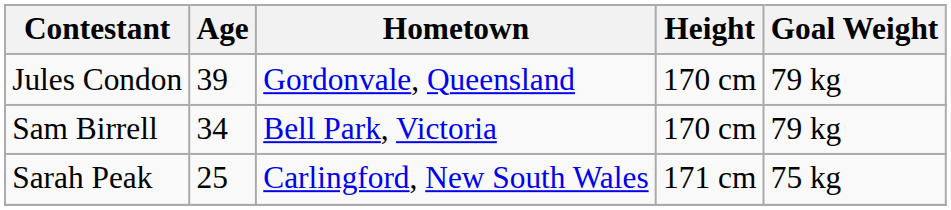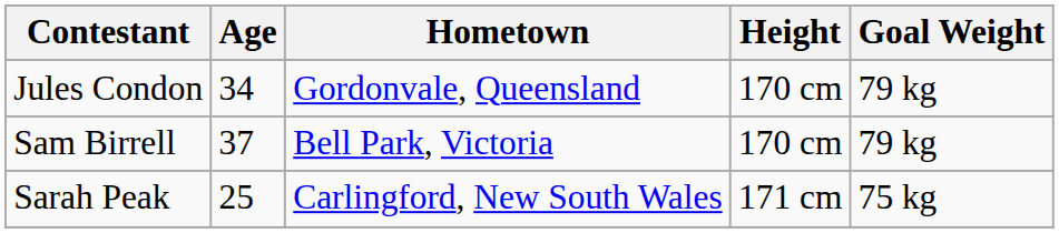 <table class="wikitable">
 <tr>
 <th>Contestant</th>
 <th>Age</th>
 <th>Hometown</th>
 <th>Height</th>
 <th>Goal Weight</th>
 </tr>
 <tr>
 <td>Jules Condon</td>
-<td>39</td>
+<td>34</td>
 <td><a href='#'>Gordonvale</a>, <a href='#'>Queensland</a></td>
 <td>170 cm</td>
 <td>79 kg</td>
 </tr>
 <tr>
 <td>Sam Birrell</td>
-<td>34</td>
+<td>37</td>
 <td><a href='#'>Bell Park</a>, <a href='#'>Victoria</a></td>
 <td>170 cm</td>
 <td>79 kg</td>
 </tr>
 <tr>
 <td>Sarah Peak</td>
 <td>25</td>
 <td><a href='#'>Carlingford</a>, <a href='#'>New South Wales</a></td>
 <td>171 cm</td>
 <td>75 kg</td>
 </tr>
 <tr>
 </tr>
 </table>
